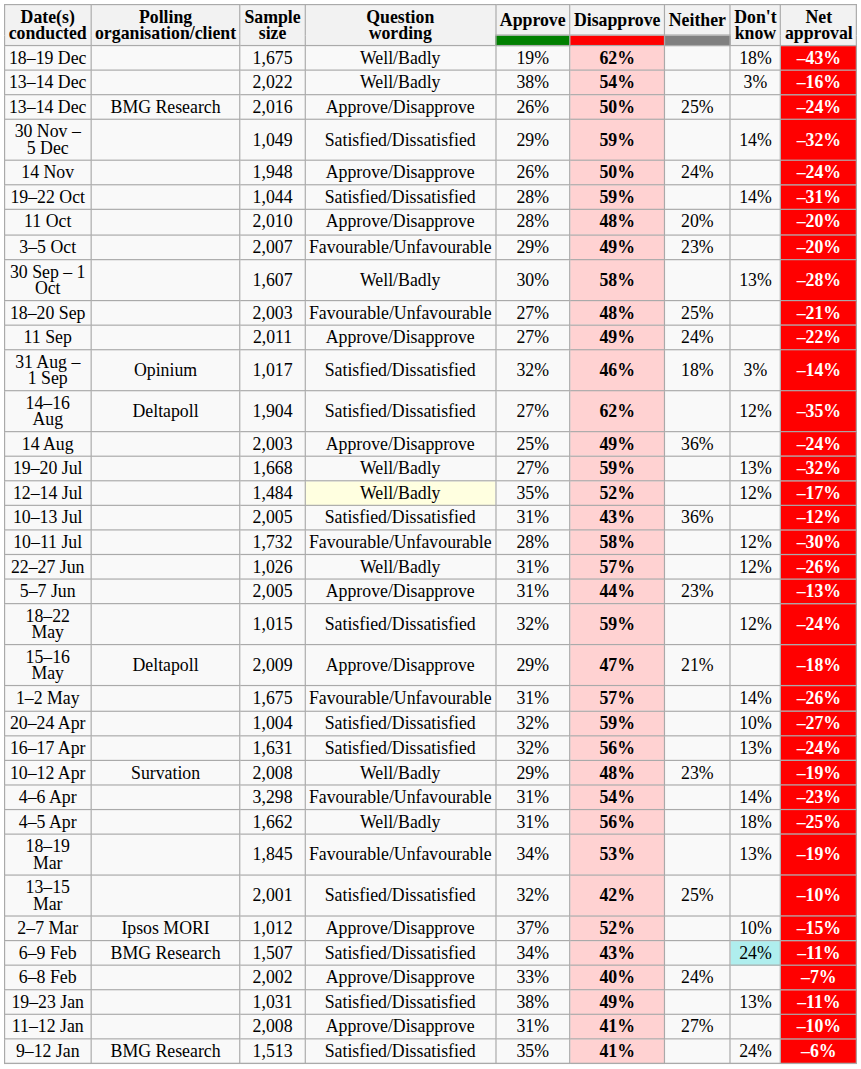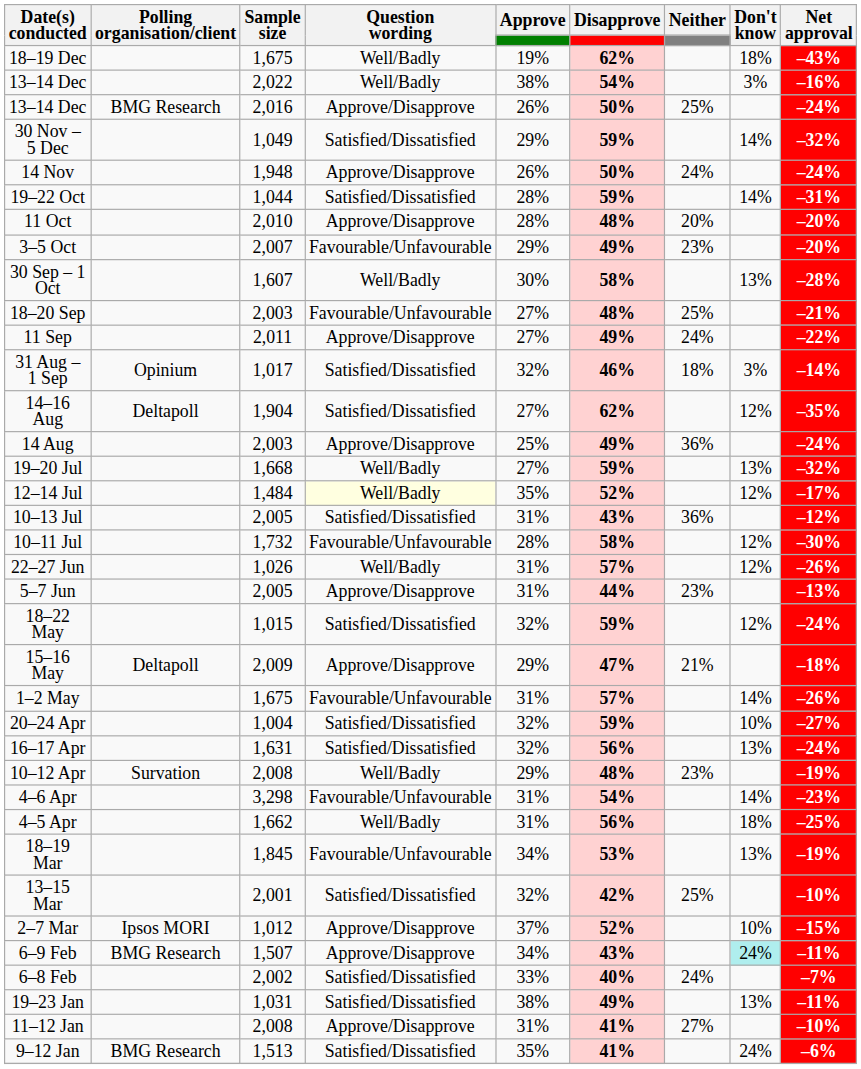 <table class="wikitable collapsible sortable" style="text-align:center;font-size:95%;line-height:14px;">
 <tr>
 <th style="width:125px;" rowspan="2">Date(s)<br>conducted</th>
 <th style="width:200px;" rowspan="2">Polling organisation/client</th>
 <th style="width:60px;" rowspan="2">Sample size</th>
 <th style="width:120px;" rowspan="2">Question<br>wording</th>
 <th class="unsortable" style="width:80px;">Approve</th>
 <th class="unsortable" style="width: 80px;">Disapprove</th>
 <th class="unsortable" style="width:80px;">Neither</th>
 <th class="unsortable" style="width:80px;" rowspan="2">Don't know</th>
 <th class="unsortable" style="width:20px;" rowspan="2">Net approval</th>
 </tr>
 <tr>
 <th class="unsortable" style="color:inherit;background:green;width:60px;"></th>
 <th class="unsortable" style="color:inherit;background:red;width:60px;"></th>
 <th class="unsortable" style="color:inherit;background:grey;width:60px;"></th>
 </tr>
 <tr>
 <td>18–19 Dec</td>
 <td></td>
 <td>1,675</td>
 <td>Well/Badly</td>
 <td>19%</td>
 <td style="background:#FFD2D2"><strong>62%</strong></td>
 <td></td>
 <td>18%</td>
 <td style="background:red;color:white;"><strong>–43%</strong></td>
 </tr>
 <tr>
 <td>13–14 Dec</td>
 <td></td>
 <td>2,022</td>
 <td>Well/Badly</td>
 <td>38%</td>
 <td style="background:#FFD2D2"><strong>54%</strong></td>
 <td></td>
 <td>3%</td>
 <td style="background:red;color:white;"><strong>–16%</strong></td>
 </tr>
 <tr>
 <td>13–14 Dec</td>
 <td>BMG Research</td>
 <td>2,016</td>
 <td>Approve/Disapprove</td>
 <td>26%</td>
 <td style="background:#FFD2D2"><strong>50%</strong></td>
 <td>25%</td>
 <td></td>
 <td style="background:red;color:white;"><strong>–24%</strong></td>
 </tr>
 <tr>
 <td>30 Nov – 5 Dec</td>
 <td></td>
 <td>1,049</td>
 <td>Satisfied/Dissatisfied</td>
 <td>29%</td>
 <td style="background:#FFD2D2"><strong>59%</strong></td>
 <td></td>
 <td>14%</td>
 <td style="background:red;color:white;"><strong>–32%</strong></td>
 </tr>
 <tr>
 <td>14 Nov</td>
 <td> </td>
 <td>1,948</td>
 <td>Approve/Disapprove</td>
 <td>26%</td>
 <td style="background:#FFD2D2"><strong>50%</strong></td>
 <td>24%</td>
 <td></td>
 <td style="background:red;color:white;"><strong>–24%</strong></td>
 </tr>
 <tr>
 <td>19–22 Oct</td>
 <td></td>
 <td>1,044</td>
 <td>Satisfied/Dissatisfied</td>
 <td>28%</td>
 <td style="background:#FFD2D2"><strong>59%</strong></td>
 <td></td>
 <td>14%</td>
 <td style="background:red;color:white;"><strong>–31%</strong></td>
 </tr>
 <tr>
 <td>11 Oct</td>
 <td></td>
 <td>2,010</td>
 <td>Approve/Disapprove</td>
 <td>28%</td>
 <td style="background:#FFD2D2"><strong>48%</strong></td>
 <td>20%</td>
 <td></td>
 <td style="background:red;color:white;"><strong>–20%</strong></td>
 </tr>
 <tr>
 <td>3–5 Oct</td>
 <td> </td>
 <td>2,007</td>
 <td>Favourable/Unfavourable</td>
 <td>29%</td>
 <td style="background:#FFD2D2"><strong>49%</strong></td>
 <td>23%</td>
 <td></td>
 <td style="background:red;color:white;"><strong>–20%</strong></td>
 </tr>
 <tr>
 <td>30 Sep – 1 Oct</td>
 <td></td>
 <td>1,607</td>
 <td>Well/Badly</td>
 <td>30%</td>
 <td style="background:#FFD2D2"><strong>58%</strong></td>
 <td></td>
 <td>13%</td>
 <td style="background:red;color:white;"><strong>–28%</strong></td>
 </tr>
 <tr>
 <td>18–20 Sep</td>
 <td> </td>
 <td>2,003</td>
 <td>Favourable/Unfavourable</td>
 <td>27%</td>
 <td style="background:#FFD2D2"><strong>48%</strong></td>
 <td>25%</td>
 <td></td>
 <td style="background:red;color:white;"><strong>–21%</strong></td>
 </tr>
 <tr>
 <td>11 Sep</td>
 <td></td>
 <td>2,011</td>
 <td>Approve/Disapprove</td>
 <td>27%</td>
 <td style="background:#FFD2D2"><strong>49%</strong></td>
 <td>24%</td>
 <td></td>
 <td style="background:red;color:white;"><strong>–22%</strong></td>
 </tr>
 <tr>
 <td>31 Aug – 1 Sep</td>
 <td>Opinium</td>
 <td>1,017</td>
 <td>Satisfied/Dissatisfied</td>
 <td>32%</td>
 <td style="background:#FFD2D2"><strong>46%</strong></td>
 <td>18%</td>
 <td>3%</td>
 <td style="background:red;color:white;"><strong>–14%</strong></td>
 </tr>
 <tr>
 <td>14–16 Aug</td>
 <td>Deltapoll</td>
 <td>1,904</td>
 <td>Satisfied/Dissatisfied</td>
 <td>27%</td>
 <td style="background:#FFD2D2"><strong>62%</strong></td>
 <td></td>
 <td>12%</td>
 <td style="background:red;color:white;"><strong>–35%</strong></td>
 </tr>
 <tr>
 <td>14 Aug</td>
 <td></td>
 <td>2,003</td>
 <td>Approve/Disapprove</td>
 <td>25%</td>
 <td style="background:#FFD2D2"><strong>49%</strong></td>
 <td>36%</td>
 <td></td>
 <td style="background:red;color:white;"><strong>–24%</strong></td>
 </tr>
 <tr>
 <td>19–20 Jul</td>
 <td></td>
 <td>1,668</td>
 <td>Well/Badly</td>
 <td>27%</td>
 <td style="background:#FFD2D2"><strong>59%</strong></td>
 <td></td>
 <td>13%</td>
 <td style="background:red;color:white;"><strong>–32%</strong></td>
 </tr>
 <tr>
 <td>12–14 Jul</td>
 <td></td>
 <td>1,484</td>
 <td style="background: lightyellow;">Well/Badly</td>
 <td>35%</td>
 <td style="background:#FFD2D2"><strong>52%</strong></td>
 <td></td>
 <td>12%</td>
 <td style="background:red;color:white;"><strong>–17%</strong></td>
 </tr>
 <tr>
 <td>10–13 Jul</td>
 <td></td>
 <td>2,005</td>
 <td>Satisfied/Dissatisfied</td>
 <td>31%</td>
 <td style="background:#FFD2D2"><strong>43%</strong></td>
 <td>36%</td>
 <td></td>
 <td style="background:red;color:white;"><strong>–12%</strong></td>
 </tr>
 <tr>
 <td>10–11 Jul</td>
 <td></td>
 <td>1,732</td>
 <td>Favourable/Unfavourable</td>
 <td>28%</td>
 <td style="background:#FFD2D2"><strong>58%</strong></td>
 <td></td>
 <td>12%</td>
 <td style="background:red;color:white;"><strong>–30%</strong></td>
 </tr>
 <tr>
 <td>22–27 Jun</td>
 <td></td>
 <td>1,026</td>
 <td>Well/Badly</td>
 <td>31%</td>
 <td style="background:#FFD2D2"><strong>57%</strong></td>
 <td></td>
 <td>12%</td>
 <td style="background:red;color:white;"><strong>–26%</strong></td>
 </tr>
 <tr>
 <td>5–7 Jun</td>
 <td></td>
 <td>2,005</td>
 <td>Approve/Disapprove</td>
 <td>31%</td>
 <td style="background:#FFD2D2"><strong>44%</strong></td>
 <td>23%</td>
 <td></td>
 <td style="background:red;color:white;"><strong>–13%</strong></td>
 </tr>
 <tr>
 <td>18–22 May</td>
 <td></td>
 <td>1,015</td>
 <td>Satisfied/Dissatisfied</td>
 <td>32%</td>
 <td style="background:#FFD2D2"><strong>59%</strong></td>
 <td></td>
 <td>12%</td>
 <td style="background:red;color:white;"><strong>–24%</strong></td>
 </tr>
 <tr>
 <td>15–16 May</td>
 <td>Deltapoll</td>
 <td>2,009</td>
 <td>Approve/Disapprove</td>
 <td>29%</td>
 <td style="background:#FFD2D2"><strong>47%</strong></td>
 <td>21%</td>
 <td></td>
 <td style="background:red;color:white;"><strong>–18%</strong></td>
 </tr>
 <tr>
 <td>1–2 May</td>
 <td></td>
 <td>1,675</td>
 <td>Favourable/Unfavourable</td>
 <td>31%</td>
 <td style="background:#FFD2D2"><strong>57%</strong></td>
 <td></td>
 <td>14%</td>
 <td style="background:red;color:white;"><strong>–26%</strong></td>
 </tr>
 <tr>
 <td>20–24 Apr</td>
 <td></td>
 <td>1,004</td>
 <td>Satisfied/Dissatisfied</td>
 <td>32%</td>
 <td style="background:#FFD2D2"><strong>59%</strong></td>
 <td></td>
 <td>10%</td>
 <td style="background:red;color:white;"><strong>–27%</strong></td>
 </tr>
 <tr>
 <td>16–17 Apr</td>
 <td></td>
 <td>1,631</td>
 <td>Satisfied/Dissatisfied</td>
 <td>32%</td>
 <td style="background:#FFD2D2"><strong>56%</strong></td>
 <td></td>
 <td>13%</td>
 <td style="background:red;color:white;"><strong>–24%</strong></td>
 </tr>
 <tr>
 <td>10–12 Apr</td>
 <td>Survation</td>
 <td>2,008</td>
 <td>Well/Badly</td>
 <td>29%</td>
 <td style="background:#FFD2D2"><strong>48%</strong></td>
 <td>23%</td>
 <td></td>
 <td style="background:red;color:white;"><strong>–19%</strong></td>
 </tr>
 <tr>
 <td>4–6 Apr</td>
 <td></td>
 <td>3,298</td>
 <td>Favourable/Unfavourable</td>
 <td>31%</td>
 <td style="background:#FFD2D2"><strong>54%</strong></td>
 <td></td>
 <td>14%</td>
 <td style="background:red;color:white;"><strong>–23%</strong></td>
 </tr>
 <tr>
 <td>4–5 Apr</td>
 <td></td>
 <td>1,662</td>
 <td>Well/Badly</td>
 <td>31%</td>
 <td style="background:#FFD2D2"><strong>56%</strong></td>
 <td></td>
 <td>18%</td>
 <td style="background:red;color:white;"><strong>–25%</strong></td>
 </tr>
 <tr>
 <td>18–19 Mar</td>
 <td></td>
 <td>1,845</td>
 <td>Favourable/Unfavourable</td>
 <td>34%</td>
 <td style="background:#FFD2D2"><strong>53%</strong></td>
 <td></td>
 <td>13%</td>
 <td style="background:red;color:white;"><strong>–19%</strong></td>
 </tr>
 <tr>
 <td>13–15 Mar</td>
 <td></td>
 <td>2,001</td>
 <td>Satisfied/Dissatisfied</td>
 <td>32%</td>
 <td style="background:#FFD2D2"><strong>42%</strong></td>
 <td>25%</td>
 <td></td>
 <td style="background:red;color:white;"><strong>–10%</strong></td>
 </tr>
 <tr>
 <td>2–7 Mar</td>
 <td>Ipsos MORI</td>
 <td>1,012</td>
 <td>Approve/Disapprove</td>
 <td>37%</td>
 <td style="background:#FFD2D2"><strong>52%</strong></td>
 <td></td>
 <td>10%</td>
 <td style="background:red;color:white;"><strong>–15%</strong></td>
 </tr>
 <tr>
 <td>6–9 Feb</td>
 <td>BMG Research</td>
 <td>1,507</td>
-<td>Satisfied/Dissatisfied</td>
+<td>Approve/Disapprove</td>
 <td>34%</td>
 <td style="background:#FFD2D2"><strong>43%</strong></td>
 <td></td>
 <td style="background: paleturquoise;">24%</td>
 <td style="background:red;color:white;"><strong>–11%</strong></td>
 </tr>
 <tr>
 <td>6–8 Feb</td>
 <td> </td>
 <td>2,002</td>
-<td>Approve/Disapprove</td>
+<td>Satisfied/Dissatisfied</td>
 <td>33%</td>
 <td style="background:#FFD2D2"><strong>40%</strong></td>
 <td>24%</td>
 <td></td>
 <td style="background:red;color:white;"><strong>–7%</strong></td>
 </tr>
 <tr>
 <td>19–23 Jan</td>
 <td></td>
 <td>1,031</td>
 <td>Satisfied/Dissatisfied</td>
 <td>38%</td>
 <td style="background:#FFD2D2"><strong>49%</strong></td>
 <td></td>
 <td>13%</td>
 <td style="background:red;color:white;"><strong>–11%</strong></td>
 </tr>
 <tr>
 <td>11–12 Jan</td>
 <td> </td>
 <td>2,008</td>
 <td>Approve/Disapprove</td>
 <td>31%</td>
 <td style="background:#FFD2D2"><strong>41%</strong></td>
 <td>27%</td>
 <td></td>
 <td style="background:red;color:white;"><strong>–10%</strong></td>
 </tr>
 <tr>
 <td>9–12 Jan</td>
 <td>BMG Research</td>
 <td>1,513</td>
 <td>Satisfied/Dissatisfied</td>
 <td>35%</td>
 <td style="background:#FFD2D2"><strong>41%</strong></td>
 <td></td>
 <td>24%</td>
 <td style="background:red;color:white;"><strong>–6%</strong></td>
 </tr>
 <tr>
 </tr>
 </table>
